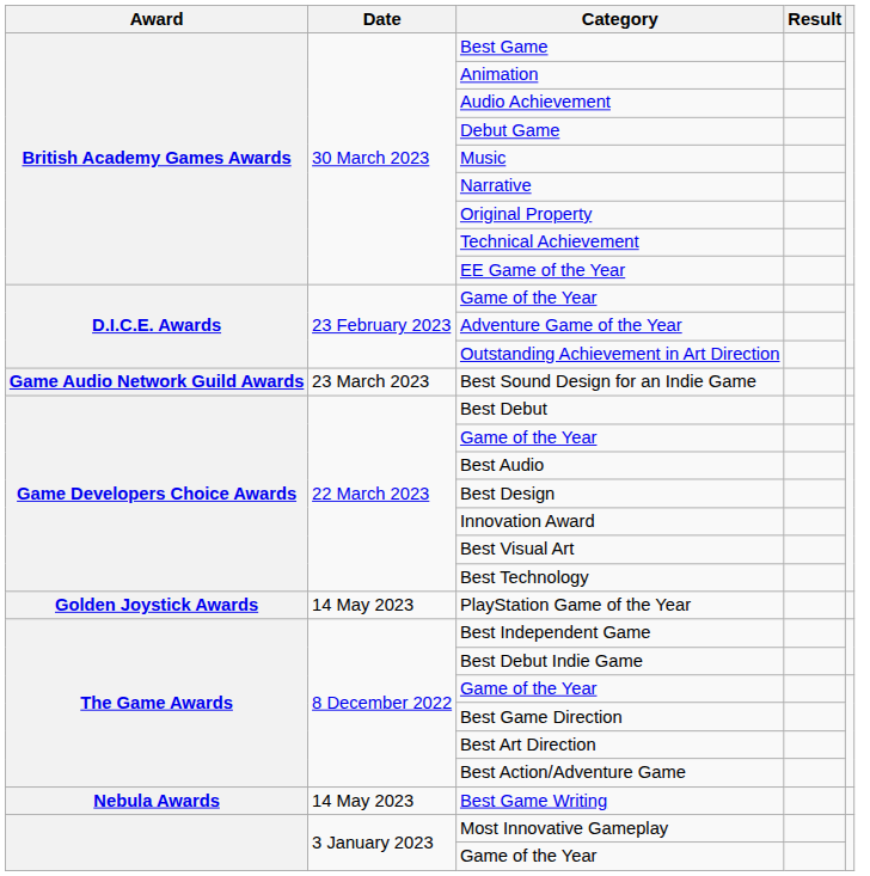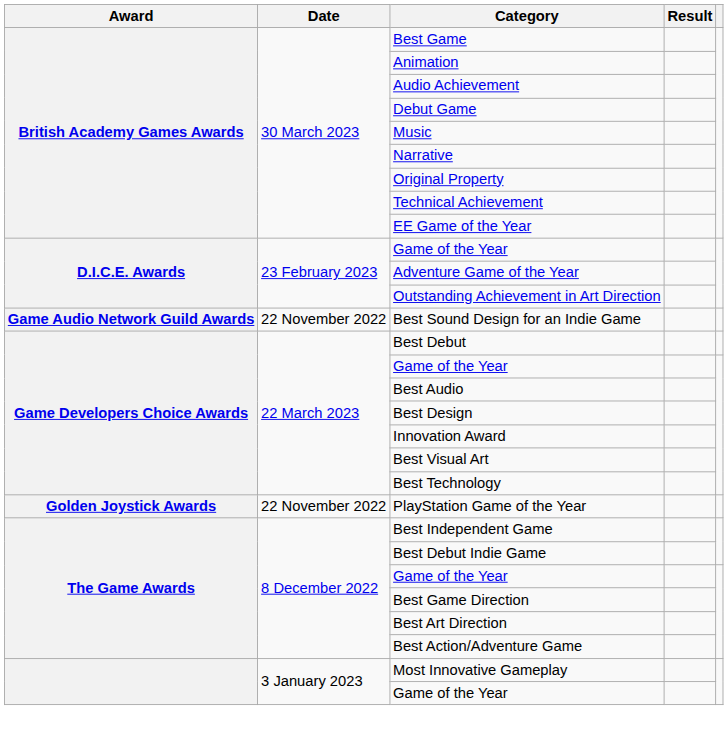 <table class="wikitable plainrowheaders sortable collapsible">
 <tr>
 <th scope="col">Award</th>
 <th scope="col">Date</th>
 <th scope="col">Category</th>
 <th scope="col">Result</th>
 <th scope="col" class="unsortable"></th>
 </tr>
 <tr>
 <th scope="row" rowspan="9"><a href='#'>British Academy Games Awards</a></th>
 <td rowspan="9"><a href='#'>30 March 2023</a></td>
 <td><a href='#'>Best Game</a></td>
 <td></td>
 <td style="text-align:center;" rowspan="9"></td>
 </tr>
 <tr>
 <td><a href='#'>Animation</a></td>
 <td></td>
 </tr>
 <tr>
 <td><a href='#'>Audio Achievement</a></td>
 <td></td>
 </tr>
 <tr>
 <td><a href='#'>Debut Game</a></td>
 <td></td>
 </tr>
 <tr>
 <td><a href='#'>Music</a></td>
 <td></td>
 </tr>
 <tr>
 <td><a href='#'>Narrative</a></td>
 <td></td>
 </tr>
 <tr>
 <td><a href='#'>Original Property</a></td>
 <td></td>
 </tr>
 <tr>
 <td><a href='#'>Technical Achievement</a></td>
 <td></td>
 </tr>
 <tr>
 <td><a href='#'>EE Game of the Year</a></td>
 <td></td>
 </tr>
 <tr>
 <th scope="row" rowspan="3"><a href='#'>D.I.C.E. Awards</a></th>
 <td rowspan="3"><a href='#'>23 February 2023</a></td>
 <td><a href='#'>Game of the Year</a></td>
 <td></td>
 <td style="text-align:center;" rowspan="3"></td>
 </tr>
 <tr>
 <td><a href='#'>Adventure Game of the Year</a></td>
 <td></td>
 </tr>
 <tr>
 <td><a href='#'>Outstanding Achievement in Art Direction</a></td>
 <td></td>
 </tr>
 <tr>
 <th scope="row"><a href='#'>Game Audio Network Guild Awards</a></th>
-<td>23 March 2023</td>
+<td>22 November 2022</td>
 <td>Best Sound Design for an Indie Game</td>
 <td></td>
 <td style="text-align:center;"></td>
 </tr>
 <tr>
 <th scope="row" rowspan="7"><a href='#'>Game Developers Choice Awards</a></th>
 <td rowspan="7"><a href='#'>22 March 2023</a></td>
 <td>Best Debut</td>
 <td></td>
 <td style="text-align:center;"></td>
 </tr>
 <tr>
 <td><a href='#'>Game of the Year</a></td>
 <td></td>
 <td style="text-align:center;" rowspan="6"></td>
 </tr>
 <tr>
 <td>Best Audio</td>
 <td></td>
 </tr>
 <tr>
 <td>Best Design</td>
 <td></td>
 </tr>
 <tr>
 <td>Innovation Award</td>
 <td></td>
 </tr>
 <tr>
 <td>Best Visual Art</td>
 <td></td>
 </tr>
 <tr>
 <td>Best Technology</td>
 <td></td>
 </tr>
 <tr>
 <th scope="row"><a href='#'>Golden Joystick Awards</a></th>
-<td>14 May 2023</td>
+<td>22 November 2022</td>
 <td>PlayStation Game of the Year</td>
 <td></td>
 <td style="text-align:center;"></td>
 </tr>
 <tr>
 <th scope="row" rowspan="6"><a href='#'>The Game Awards</a></th>
 <td rowspan="6"><a href='#'>8 December 2022</a></td>
 <td>Best Independent Game</td>
 <td></td>
 <td style="text-align:center;" rowspan="2"></td>
 </tr>
 <tr>
 <td>Best Debut Indie Game</td>
 <td></td>
 </tr>
 <tr>
 <td><a href='#'>Game of the Year</a></td>
 <td></td>
 <td style="text-align:center;" rowspan="4"></td>
 </tr>
 <tr>
 <td>Best Game Direction</td>
 <td></td>
 </tr>
 <tr>
 <td>Best Art Direction</td>
 <td></td>
 </tr>
 <tr>
 <td>Best Action/Adventure Game</td>
 <td></td>
 </tr>
 <tr>
-<th scope="row"><a href='#'>Nebula Awards</a></th>
-<td>14 May 2023</td>
-<td><a href='#'>Best Game Writing</a></td>
-<td></td>
-<td style="text-align:center;"></td>
-</tr>
-<tr>
 <th scope="row" rowspan="2"></th>
 <td rowspan="2">3 January 2023</td>
 <td>Most Innovative Gameplay</td>
 <td></td>
 <td style="text-align:center;" rowspan="2"></td>
 </tr>
 <tr>
 <td>Game of the Year</td>
 <td></td>
 </tr>
 </table>
